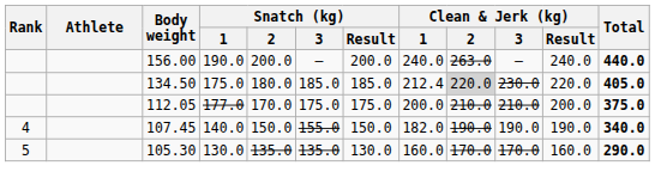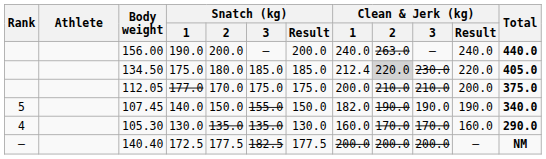 <table class = "wikitable" style="text-align:center;">
 <tr>
 <th rowspan=2 width=40>Rank</th>
 <th rowspan=2 width=250>Athlete</th>
 <th rowspan=2 width=50>Body weight</th>
 <th colspan=4>Snatch (kg)</th>
 <th colspan=4>Clean & Jerk (kg)</th>
 <th rowspan=2 width=55>Total</th>
 </tr>
 <tr>
 <th width=35>1</th>
 <th width=35>2</th>
 <th width=35>3</th>
 <th width=45>Result</th>
 <th width=35>1</th>
 <th width=35>2</th>
 <th width=35>3</th>
 <th width=45>Result</th>
 </tr>
 <tr>
 <td></td>
 <td align=left></td>
 <td>156.00</td>
 <td>190.0</td>
 <td>200.0</td>
 <td>—</td>
 <td>200.0</td>
 <td>240.0</td>
 <td><s>263.0</s></td>
 <td>—</td>
 <td>240.0</td>
 <td><strong>440.0</strong></td>
 </tr>
 <tr>
 <td></td>
 <td align=left></td>
 <td>134.50</td>
 <td>175.0</td>
 <td>180.0</td>
 <td>185.0</td>
 <td>185.0</td>
 <td>212.4</td>
 <td style="background: lightgrey;">220.0</td>
 <td><s>230.0</s></td>
 <td>220.0</td>
 <td><strong>405.0</strong></td>
 </tr>
 <tr>
 <td></td>
 <td align=left></td>
 <td>112.05</td>
 <td><s>177.0</s></td>
 <td>170.0</td>
 <td>175.0</td>
 <td>175.0</td>
 <td>200.0</td>
 <td><s>210.0</s></td>
 <td><s>210.0</s></td>
 <td>200.0</td>
 <td><strong>375.0</strong></td>
 </tr>
 <tr>
-<td>4</td>
+<td>5</td>
 <td align=left></td>
 <td>107.45</td>
 <td>140.0</td>
 <td>150.0</td>
 <td><s>155.0</s></td>
 <td>150.0</td>
 <td>182.0</td>
 <td><s>190.0</s></td>
 <td>190.0</td>
 <td>190.0</td>
 <td><strong>340.0</strong></td>
 </tr>
 <tr>
-<td>5</td>
+<td>4</td>
 <td align=left></td>
 <td>105.30</td>
 <td>130.0</td>
 <td><s>135.0</s></td>
 <td><s>135.0</s></td>
 <td>130.0</td>
 <td>160.0</td>
 <td><s>170.0</s></td>
 <td><s>170.0</s></td>
 <td>160.0</td>
 <td><strong>290.0</strong></td>
 </tr>
+<tr>
+<td>—</td>
+<td align=left></td>
+<td>140.40</td>
+<td>172.5</td>
+<td>177.5</td>
+<td><s>182.5</s></td>
+<td>177.5</td>
+<td><s>200.0</s></td>
+<td><s>200.0</s></td>
+<td><s>200.0</s></td>
+<td>—</td>
+<td><strong>NM</strong></td>
+</tr>
 </table>
